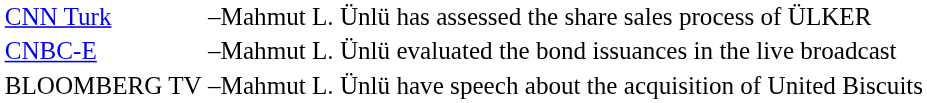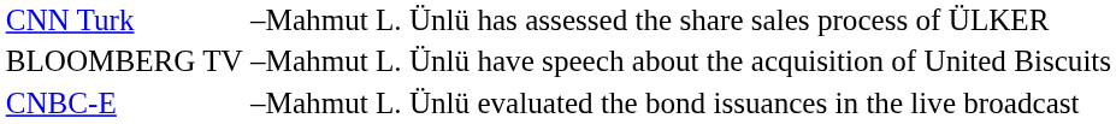 <table>
 <tr>
 <td><a href='#'>CNN Turk</a></td>
 <td>–Mahmut L. Ünlü has assessed the share sales process of ÜLKER</td>
 </tr>
 <tr>
+<td>BLOOMBERG TV</td>
+<td>–Mahmut L. Ünlü have speech about the acquisition of United Biscuits</td>
+</tr>
+<tr>
 <td><a href='#'>CNBC-E</a></td>
 <td>–Mahmut L. Ünlü evaluated the bond issuances in the live broadcast</td>
 </tr>
-<tr>
-<td>BLOOMBERG TV</td>
-<td>–Mahmut L. Ünlü have speech about the acquisition of United Biscuits</td>
-</tr>
 </table>
